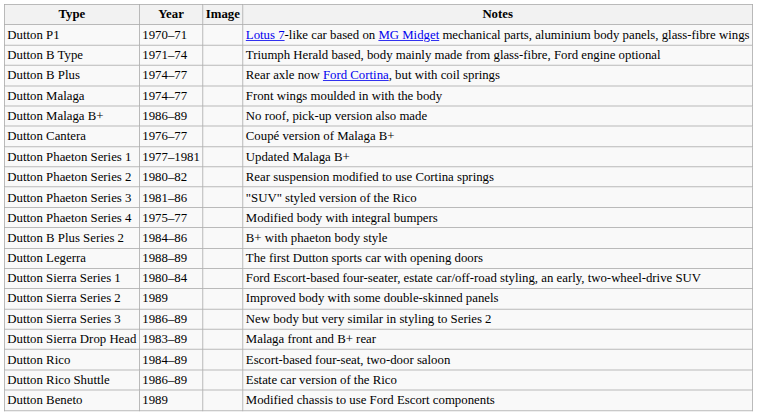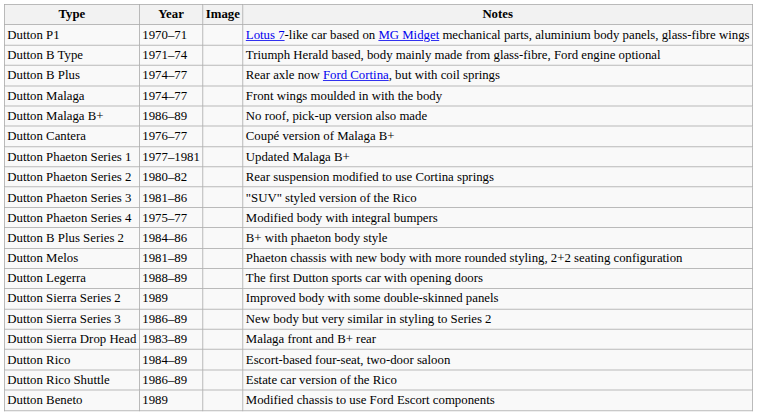 <table class="wikitable">
 <tr>
 <th scope="col">Type</th>
 <th scope="col">Year</th>
 <th scope="col">Image</th>
 <th scope="col">Notes</th>
 </tr>
 <tr>
 <td>Dutton P1</td>
 <td>1970–71</td>
 <td></td>
 <td><a href='#'>Lotus 7</a>-like car based on <a href='#'>MG Midget</a> mechanical parts, aluminium body panels, glass-fibre wings</td>
 </tr>
 <tr>
 <td>Dutton B Type</td>
 <td>1971–74</td>
 <td></td>
 <td>Triumph Herald based, body mainly made from glass-fibre, Ford engine optional</td>
 </tr>
 <tr>
 <td>Dutton B Plus</td>
 <td>1974–77</td>
 <td></td>
 <td>Rear axle now <a href='#'>Ford Cortina</a>, but with coil springs</td>
 </tr>
 <tr>
 <td>Dutton Malaga</td>
 <td>1974–77</td>
 <td></td>
 <td>Front wings moulded in with the body</td>
 </tr>
 <tr>
 <td>Dutton Malaga B+</td>
 <td>1986–89</td>
 <td></td>
 <td>No roof, pick-up version also made</td>
 </tr>
 <tr>
 <td>Dutton Cantera</td>
 <td>1976–77</td>
 <td></td>
 <td>Coupé version of Malaga B+</td>
 </tr>
 <tr>
 <td>Dutton Phaeton Series 1</td>
 <td>1977–1981</td>
 <td></td>
 <td>Updated Malaga B+</td>
 </tr>
 <tr>
 <td>Dutton Phaeton Series 2</td>
 <td>1980–82</td>
 <td></td>
 <td>Rear suspension modified to use Cortina springs</td>
 </tr>
 <tr>
 <td>Dutton Phaeton Series 3</td>
 <td>1981–86</td>
 <td></td>
 <td>"SUV" styled version of the Rico</td>
 </tr>
 <tr>
 <td>Dutton Phaeton Series 4</td>
 <td>1975–77</td>
 <td></td>
 <td>Modified body with integral bumpers</td>
 </tr>
 <tr>
 <td>Dutton B Plus Series 2</td>
 <td>1984–86</td>
 <td></td>
 <td>B+ with phaeton body style</td>
 </tr>
 <tr>
+<td>Dutton Melos</td>
+<td>1981–89</td>
+<td></td>
+<td>Phaeton chassis with new body with more rounded styling, 2+2 seating configuration</td>
+</tr>
+<tr>
 <td>Dutton Legerra</td>
 <td>1988–89</td>
 <td></td>
 <td>The first Dutton sports car with opening doors</td>
-</tr>
-<tr>
-<td>Dutton Sierra Series 1</td>
-<td>1980–84</td>
-<td></td>
-<td>Ford Escort-based four-seater, estate car/off-road styling, an early, two-wheel-drive SUV</td>
 </tr>
 <tr>
 <td>Dutton Sierra Series 2</td>
 <td>1989</td>
 <td></td>
 <td>Improved body with some double-skinned panels</td>
 </tr>
 <tr>
 <td>Dutton Sierra Series 3</td>
 <td>1986–89</td>
 <td></td>
 <td>New body but very similar in styling to Series 2</td>
 </tr>
 <tr>
 <td>Dutton Sierra Drop Head</td>
 <td>1983–89</td>
 <td></td>
 <td>Malaga front and B+ rear</td>
 </tr>
 <tr>
 <td>Dutton Rico</td>
 <td>1984–89</td>
 <td></td>
 <td>Escort-based four-seat, two-door saloon</td>
 </tr>
 <tr>
 <td>Dutton Rico Shuttle</td>
 <td>1986–89</td>
 <td></td>
 <td>Estate car version of the Rico</td>
 </tr>
 <tr>
 <td>Dutton Beneto</td>
 <td>1989</td>
 <td></td>
 <td>Modified chassis to use Ford Escort components</td>
 </tr>
 </table>
